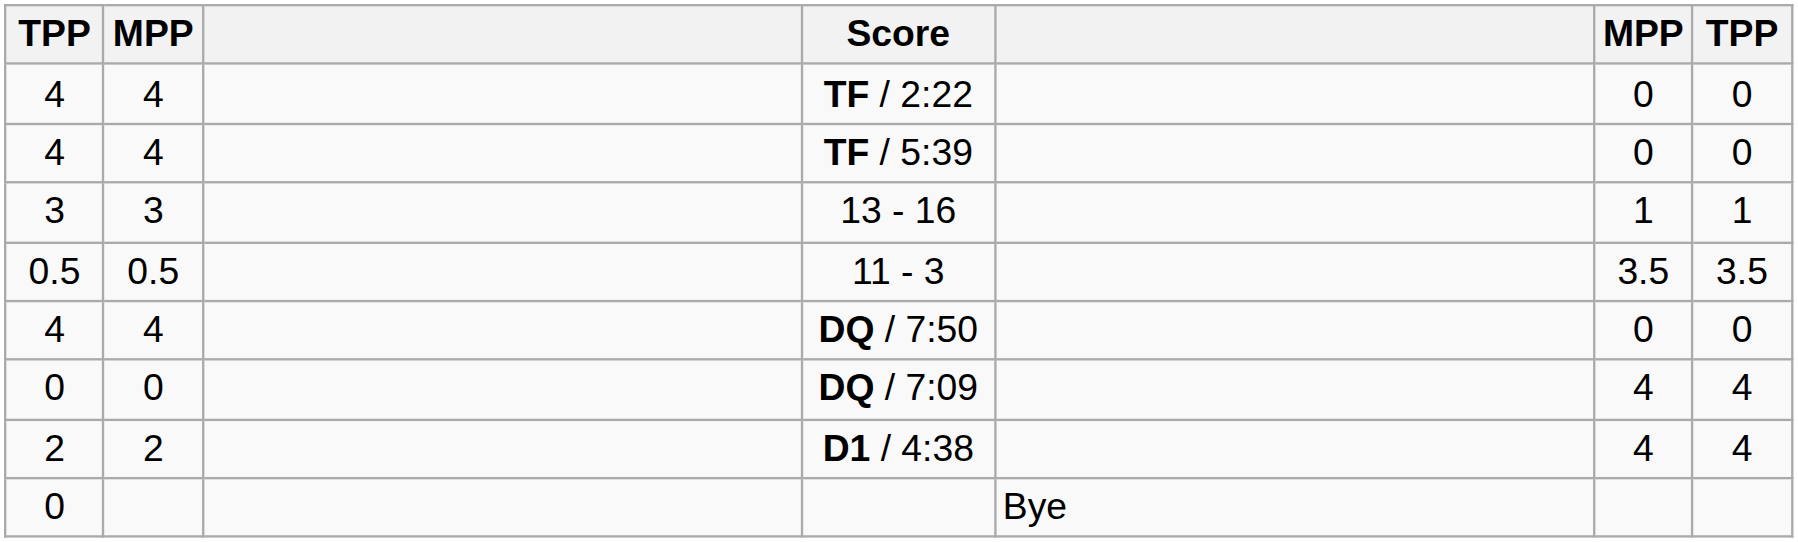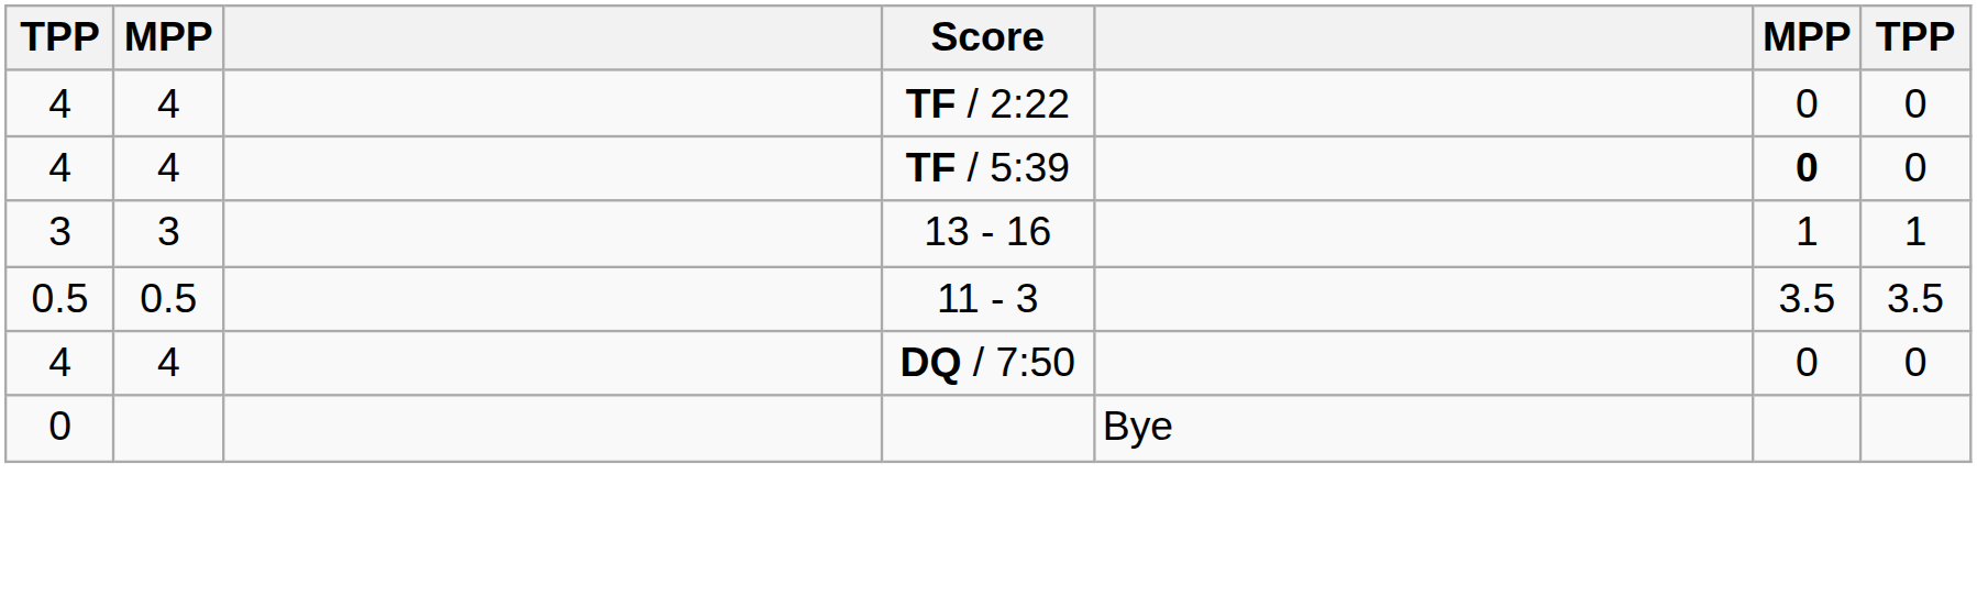 <table class="wikitable" style="text-align: center;" |>
 <tr>
 <th width="35">TPP</th>
 <th width="35">MPP</th>
 <th width="250"></th>
 <th width="75">Score</th>
 <th width="250"></th>
 <th width="35">MPP</th>
 <th width="35">TPP</th>
 </tr>
 <tr>
 <td>4</td>
 <td>4</td>
 <td style="text-align:left;"></td>
 <td><strong>TF</strong> / 2:22</td>
 <td style="text-align:left;"><strong></strong></td>
 <td>0</td>
 <td>0</td>
 </tr>
 <tr>
 <td>4</td>
 <td>4</td>
 <td style="text-align:left;"></td>
 <td><strong>TF</strong> / 5:39</td>
 <td style="text-align:left;"><strong></strong></td>
-<td>0</td>
+<td><strong>0</strong></td>
 <td>0</td>
 </tr>
 <tr>
 <td>3</td>
 <td>3</td>
 <td style="text-align:left;"></td>
 <td>13 - 16</td>
 <td style="text-align:left;"><strong></strong></td>
 <td>1</td>
 <td>1</td>
 </tr>
 <tr>
 <td>0.5</td>
 <td>0.5</td>
 <td style="text-align:left;"><strong></strong></td>
 <td>11 - 3</td>
 <td style="text-align:left;"></td>
 <td>3.5</td>
 <td>3.5</td>
 </tr>
 <tr>
 <td>4</td>
 <td>4</td>
 <td style="text-align:left;"></td>
 <td><strong>DQ</strong> / 7:50</td>
 <td style="text-align:left;"><strong></strong></td>
 <td>0</td>
 <td>0</td>
 </tr>
 <tr>
 <td>0</td>
-<td>0</td>
-<td style="text-align:left;"><strong></strong></td>
-<td><strong>DQ</strong> / 7:09</td>
-<td style="text-align:left;"></td>
-<td>4</td>
-<td>4</td>
-</tr>
-<tr>
-<td>2</td>
-<td>2</td>
-<td style="text-align:left;"><strong></strong></td>
-<td><strong>D1</strong> / 4:38</td>
-<td style="text-align:left;"></td>
-<td>4</td>
-<td>4</td>
-</tr>
-<tr>
-<td>0</td>
 <td></td>
 <td style="text-align:left;"><strong></strong></td>
 <td></td>
 <td style="text-align:left;">Bye</td>
 <td></td>
 <td></td>
 </tr>
 </table>
